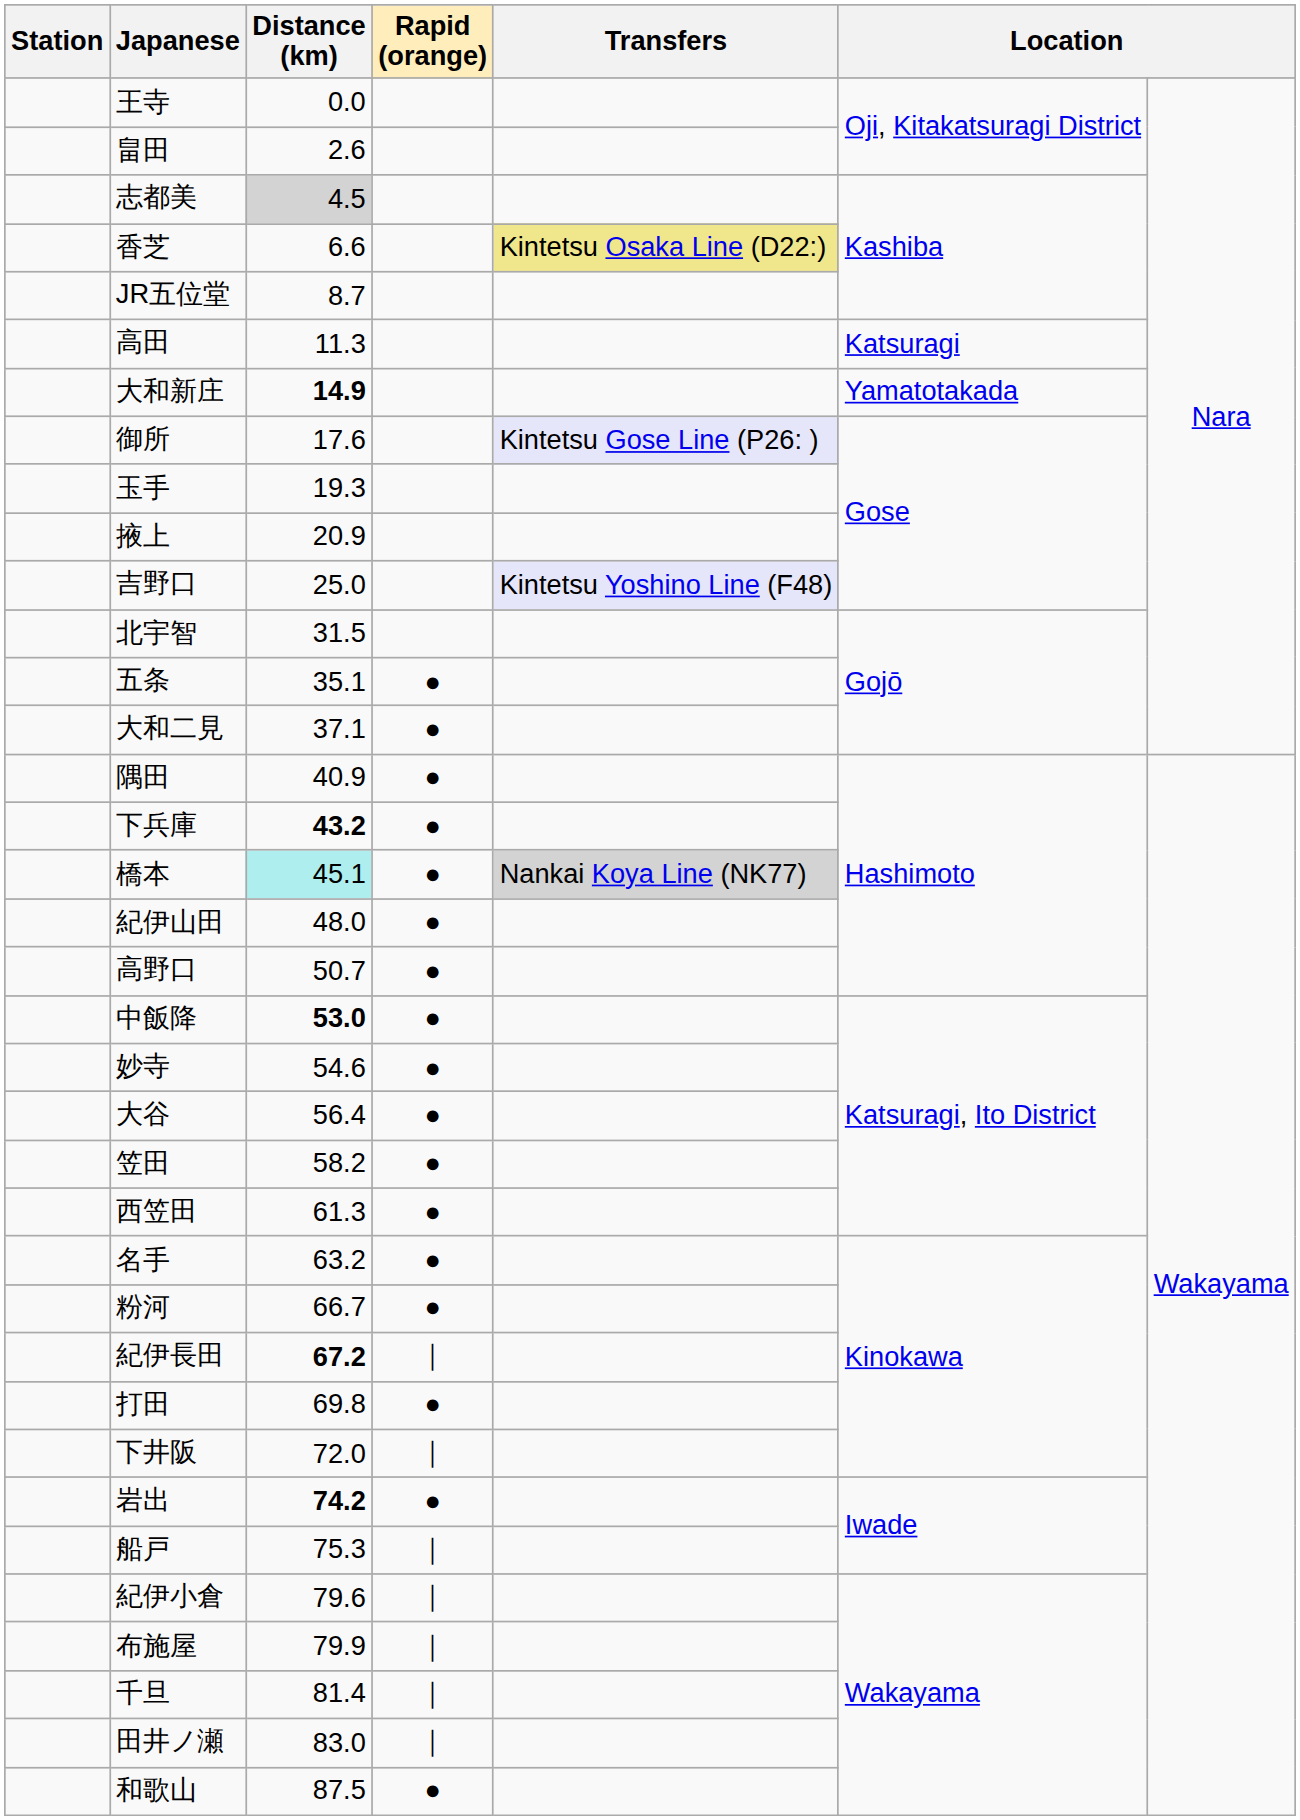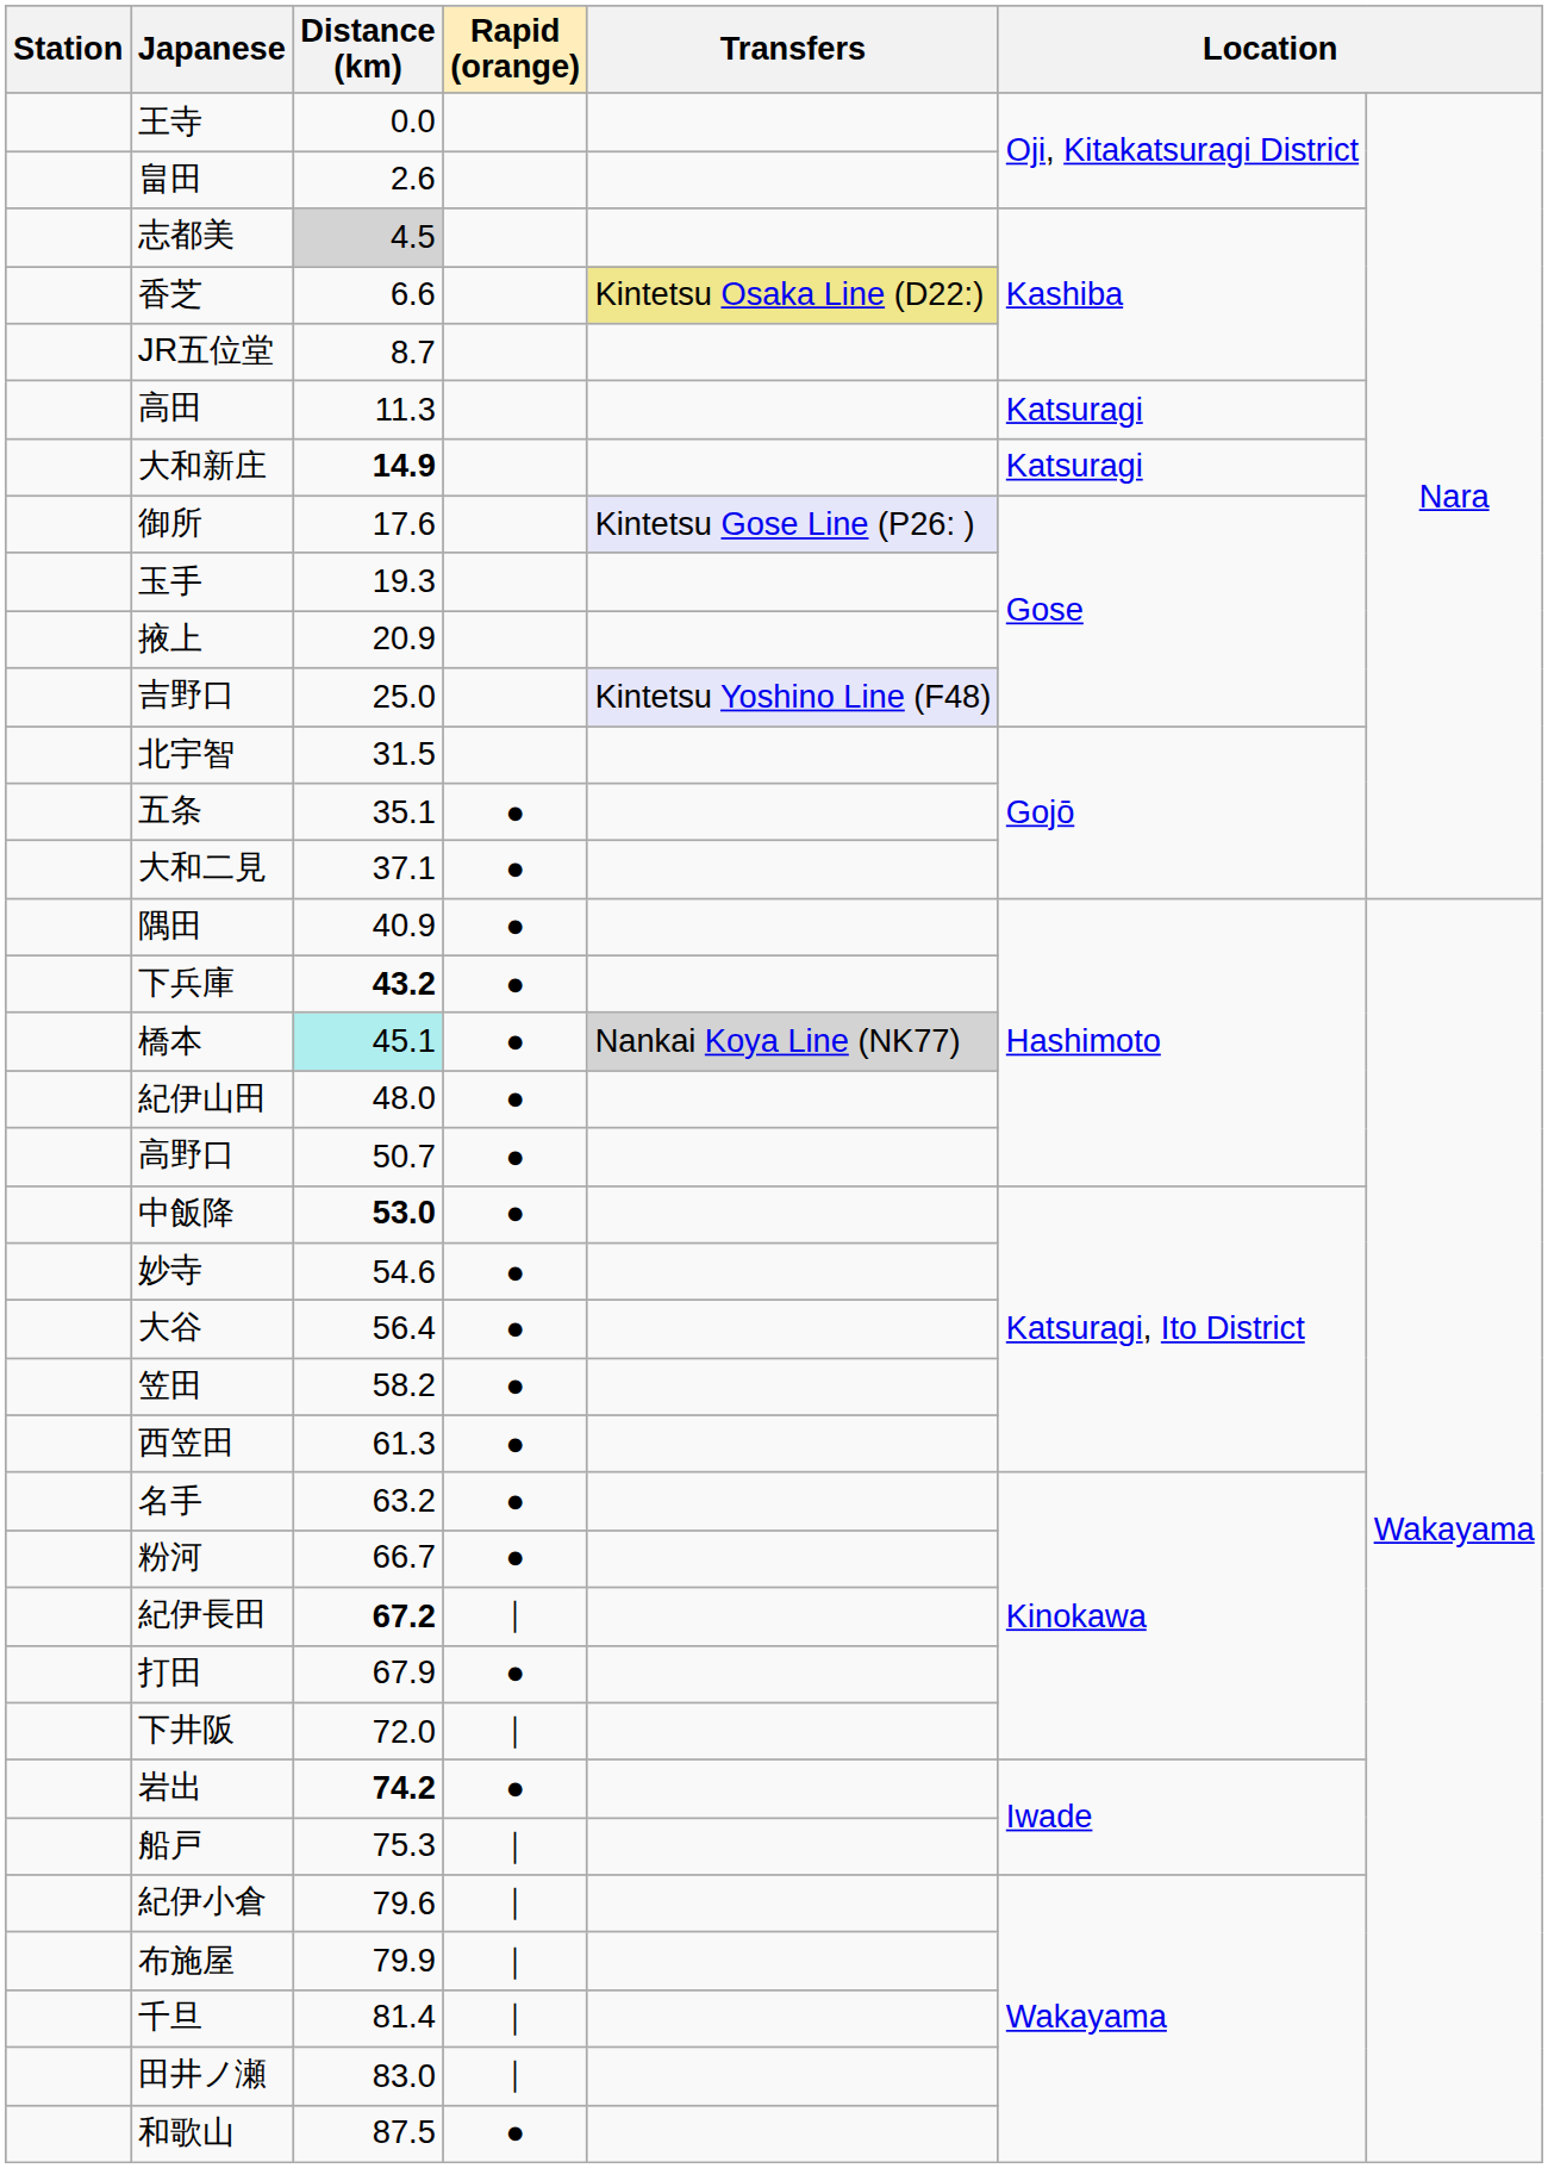 <table class="wikitable" rules="all">
 <tr>
 <th>Station</th>
 <th>Japanese</th>
 <th>Distance (km)</th>
 <th style="width:1em; background:#feb;">Rapid<br>(orange)</th>
 <th>Transfers</th>
 <th colspan="2">Location</th>
 </tr>
 <tr>
 <td></td>
 <td>王寺</td>
 <td width="40px" align="right">0.0</td>
 <td width="20px" align="center"></td>
 <td></td>
 <td rowspan="2"><a href='#'>Oji</a>, <a href='#'>Kitakatsuragi District</a></td>
 <td rowspan="14" align="center"><a href='#'>Nara</a></td>
 </tr>
 <tr>
 <td></td>
 <td>畠田</td>
 <td width="40px" align="right">2.6</td>
 <td width="20px" align="center"></td>
 <td> </td>
 </tr>
 <tr>
 <td></td>
 <td>志都美</td>
 <td width="40px" align="right" style="background: lightgrey;">4.5</td>
 <td width="20px" align="center"></td>
 <td> </td>
 <td rowspan="3"><a href='#'>Kashiba</a></td>
 </tr>
 <tr>
 <td></td>
 <td>香芝</td>
 <td width="40px" align="right">6.6</td>
 <td width="20px" align="center"></td>
 <td style="background: khaki;"> Kintetsu <a href='#'>Osaka Line</a> (D22:)</td>
 </tr>
 <tr>
 <td></td>
 <td>JR五位堂</td>
 <td width="40px" align="right">8.7</td>
 <td width="20px" align="center"></td>
 <td> </td>
 </tr>
 <tr>
 <td></td>
 <td>高田</td>
 <td width="40px" align="right">11.3</td>
 <td width="20px" align="center"></td>
 <td></td>
 <td><a href='#'>Katsuragi</a></td>
 </tr>
 <tr>
 <td></td>
 <td>大和新庄</td>
 <td width="40px" align="right"><strong>14.9</strong></td>
 <td width="20px" align="center"></td>
 <td> </td>
-<td><a href='#'>Yamatotakada</a></td>
+<td><a href='#'>Katsuragi</a></td>
 </tr>
 <tr>
 <td></td>
 <td>御所</td>
 <td width="40px" align="right">17.6</td>
 <td width="20px" align="center"></td>
 <td style="background: lavender;"> Kintetsu <a href='#'>Gose Line</a> (P26: )</td>
 <td rowspan="4"><a href='#'>Gose</a></td>
 </tr>
 <tr>
 <td></td>
 <td>玉手</td>
 <td width="40px" align="right">19.3</td>
 <td width="20px" align="center"></td>
 <td> </td>
 </tr>
 <tr>
 <td></td>
 <td>掖上</td>
 <td width="40px" align="right">20.9</td>
 <td width="20px" align="center"></td>
 <td> </td>
 </tr>
 <tr>
 <td></td>
 <td>吉野口</td>
 <td width="40px" align="right">25.0</td>
 <td width="20px" align="center"></td>
 <td style="background: lavender;"> Kintetsu <a href='#'>Yoshino Line</a> (F48)</td>
 </tr>
 <tr>
 <td></td>
 <td>北宇智</td>
 <td width="40px" align="right">31.5</td>
 <td width="20px" align="center"></td>
 <td> </td>
 <td rowspan="3"><a href='#'>Gojō</a></td>
 </tr>
 <tr>
 <td></td>
 <td>五条</td>
 <td width="40px" align="right">35.1</td>
 <td width="20px" align="center">●</td>
 <td> </td>
 </tr>
 <tr>
 <td></td>
 <td>大和二見</td>
 <td width="40px" align="right">37.1</td>
 <td width="20px" align="center">●</td>
 <td> </td>
 </tr>
 <tr>
 <td></td>
 <td>隅田</td>
 <td width="40px" align="right">40.9</td>
 <td width="20px" align="center">●</td>
 <td> </td>
 <td rowspan="5"><a href='#'>Hashimoto</a></td>
 <td rowspan="22" align="center"><a href='#'>Wakayama</a></td>
 </tr>
 <tr>
 <td></td>
 <td>下兵庫</td>
 <td width="40px" align="right"><strong>43.2</strong></td>
 <td width="20px" align="center">●</td>
 <td> </td>
 </tr>
 <tr>
 <td></td>
 <td>橋本</td>
 <td width="40px" align="right" style="background: paleturquoise;">45.1</td>
 <td width="20px" align="center">●</td>
 <td style="background: lightgrey;"> Nankai <a href='#'>Koya Line</a> (NK77)</td>
 </tr>
 <tr>
 <td></td>
 <td>紀伊山田</td>
 <td width="40px" align="right">48.0</td>
 <td width="20px" align="center">●</td>
 <td> </td>
 </tr>
 <tr>
 <td></td>
 <td>高野口</td>
 <td width="40px" align="right">50.7</td>
 <td width="20px" align="center">●</td>
 <td> </td>
 </tr>
 <tr>
 <td></td>
 <td>中飯降</td>
 <td width="40px" align="right"><strong>53.0</strong></td>
 <td width="20px" align="center">●</td>
 <td> </td>
 <td rowspan="5"><a href='#'>Katsuragi</a>, <a href='#'>Ito District</a></td>
 </tr>
 <tr>
 <td></td>
 <td>妙寺</td>
 <td width="40px" align="right">54.6</td>
 <td width="20px" align="center">●</td>
 <td> </td>
 </tr>
 <tr>
 <td></td>
 <td>大谷</td>
 <td width="40px" align="right">56.4</td>
 <td width="20px" align="center">●</td>
 <td> </td>
 </tr>
 <tr>
 <td></td>
 <td>笠田</td>
 <td width="40px" align="right">58.2</td>
 <td width="20px" align="center">●</td>
 <td> </td>
 </tr>
 <tr>
 <td></td>
 <td>西笠田</td>
 <td width="40px" align="right">61.3</td>
 <td width="20px" align="center">●</td>
 <td> </td>
 </tr>
 <tr>
 <td></td>
 <td>名手</td>
 <td width="40px" align="right">63.2</td>
 <td width="20px" align="center">●</td>
 <td> </td>
 <td rowspan="5"><a href='#'>Kinokawa</a></td>
 </tr>
 <tr>
 <td></td>
 <td>粉河</td>
 <td width="40px" align="right">66.7</td>
 <td width="20px" align="center">●</td>
 <td> </td>
 </tr>
 <tr>
 <td></td>
 <td>紀伊長田</td>
 <td width="40px" align="right"><strong>67.2</strong></td>
 <td width="20px" align="center">｜</td>
 <td> </td>
 </tr>
 <tr>
 <td></td>
 <td>打田</td>
-<td width="40px" align="right">69.8</td>
+<td width="40px" align="right">67.9</td>
 <td width="20px" align="center">●</td>
 <td> </td>
 </tr>
 <tr>
 <td></td>
 <td>下井阪</td>
 <td width="40px" align="right">72.0</td>
 <td width="20px" align="center">｜</td>
 <td> </td>
 </tr>
 <tr>
 <td></td>
 <td>岩出</td>
 <td width="40px" align="right"><strong>74.2</strong></td>
 <td width="20px" align="center">●</td>
 <td> </td>
 <td rowspan="2"><a href='#'>Iwade</a></td>
 </tr>
 <tr>
 <td></td>
 <td>船戸</td>
 <td width="40px" align="right">75.3</td>
 <td width="20px" align="center">｜</td>
 <td> </td>
 </tr>
 <tr>
 <td></td>
 <td>紀伊小倉</td>
 <td width="40px" align="right">79.6</td>
 <td width="20px" align="center">｜</td>
 <td> </td>
 <td rowspan="5"><a href='#'>Wakayama</a></td>
 </tr>
 <tr>
 <td></td>
 <td>布施屋</td>
 <td width="40px" align="right">79.9</td>
 <td width="20px" align="center">｜</td>
 <td> </td>
 </tr>
 <tr>
 <td></td>
 <td>千旦</td>
 <td width="40px" align="right">81.4</td>
 <td width="20px" align="center">｜</td>
 <td> </td>
 </tr>
 <tr>
 <td></td>
 <td>田井ノ瀬</td>
 <td width="40px" align="right">83.0</td>
 <td width="20px" align="center">｜</td>
 <td> </td>
 </tr>
 <tr>
 <td></td>
 <td>和歌山</td>
 <td width="40px" align="right">87.5</td>
 <td width="20px" align="center">●</td>
 <td></td>
 </tr>
 </table>
